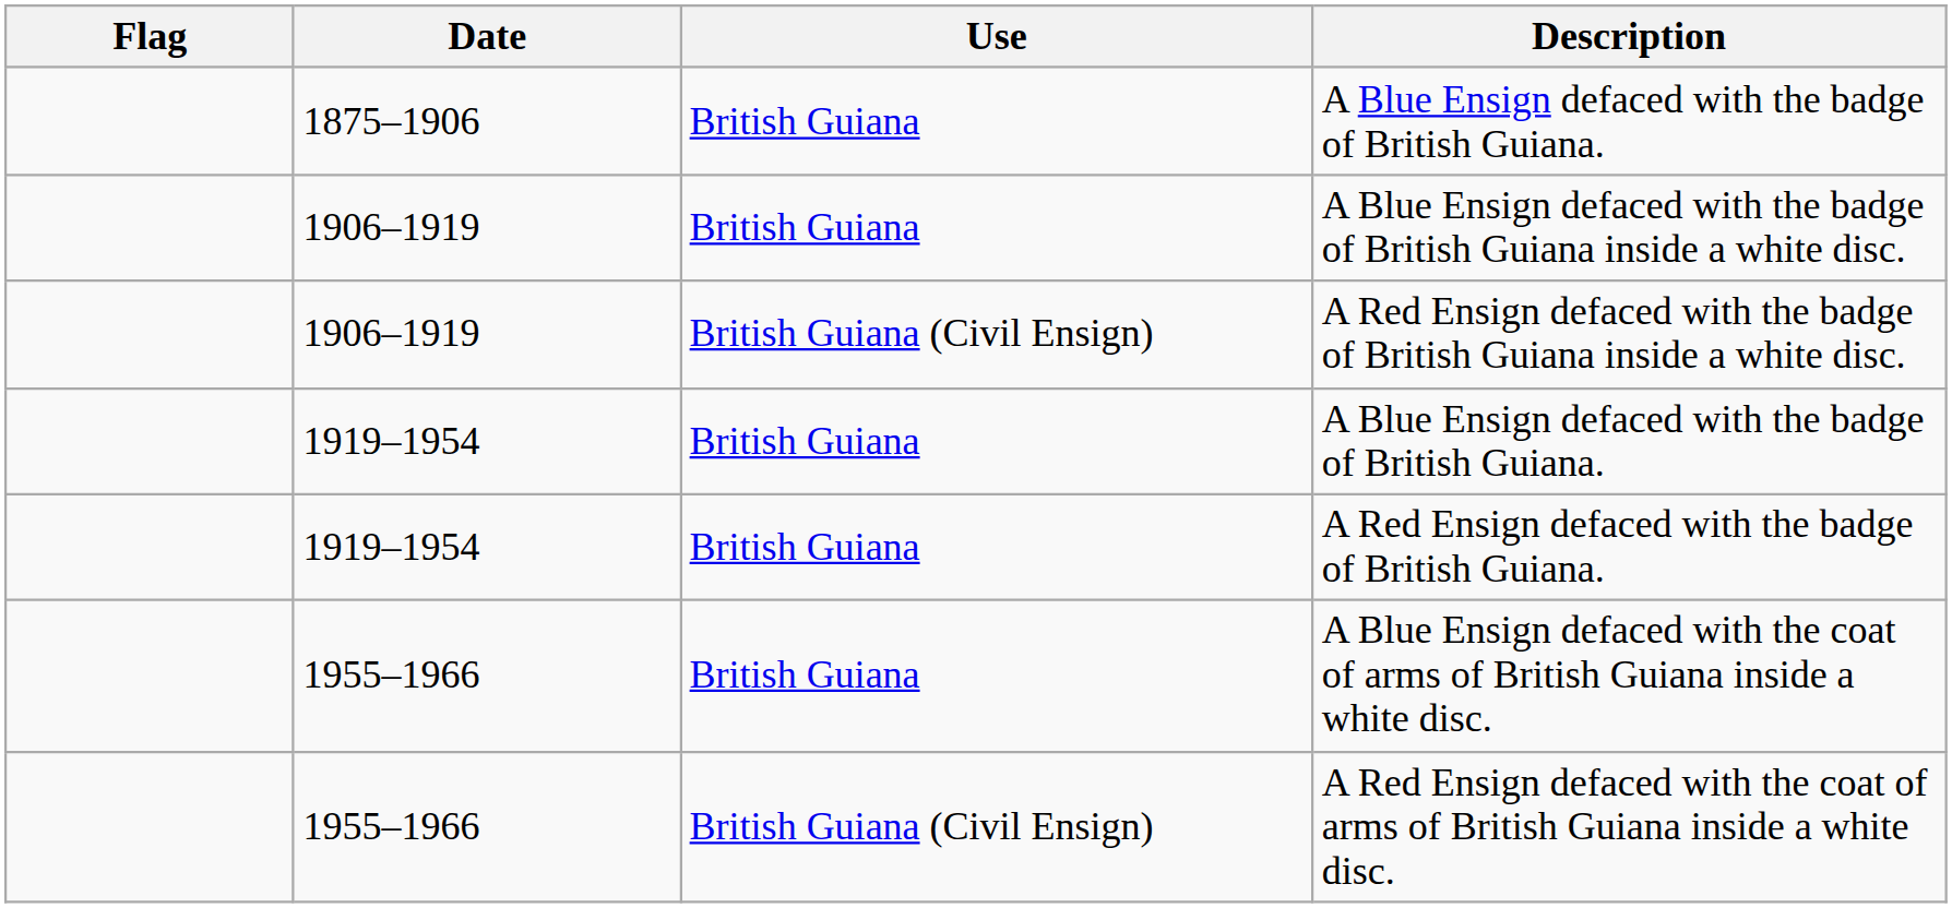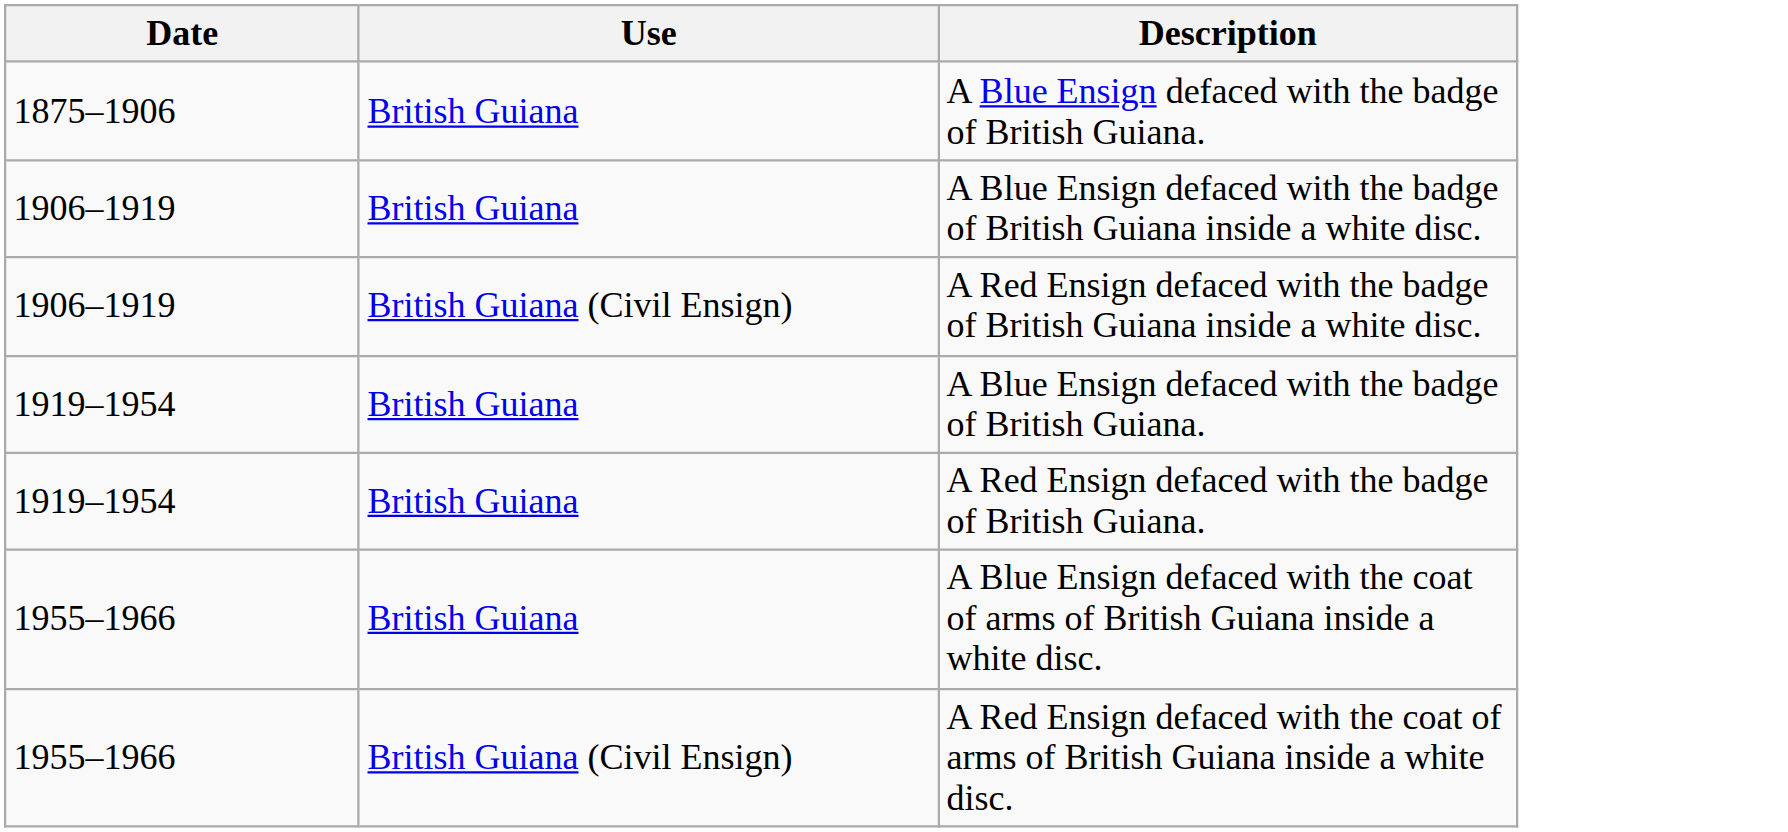 <table class="wikitable">
 <tr style="background:#efefef;">
-<th style="width:110px;">Flag</th>
 <th style="width:150px;">Date</th>
 <th style="width:250px;">Use</th>
 <th style="width:250px;">Description</th>
 </tr>
 <tr>
-<td></td>
 <td>1875–1906</td>
 <td><a href='#'>British Guiana</a></td>
 <td>A <a href='#'>Blue Ensign</a> defaced with the badge of British Guiana.</td>
 </tr>
 <tr>
-<td></td>
 <td>1906–1919</td>
 <td><a href='#'>British Guiana</a></td>
 <td>A Blue Ensign defaced with the badge of British Guiana inside a white disc.</td>
 </tr>
 <tr>
-<td></td>
 <td>1906–1919</td>
 <td><a href='#'>British Guiana</a> (Civil Ensign)</td>
 <td>A Red Ensign defaced with the badge of British Guiana inside a white disc.</td>
 </tr>
 <tr>
-<td></td>
 <td>1919–1954</td>
 <td><a href='#'>British Guiana</a></td>
 <td>A Blue Ensign defaced with the badge of British Guiana.</td>
 </tr>
 <tr>
-<td></td>
 <td>1919–1954</td>
 <td><a href='#'>British Guiana</a></td>
 <td>A Red Ensign defaced with the badge of British Guiana.</td>
 </tr>
 <tr>
-<td></td>
 <td>1955–1966</td>
 <td><a href='#'>British Guiana</a></td>
 <td>A Blue Ensign defaced with the coat of arms of British Guiana inside a white disc.</td>
 </tr>
 <tr>
-<td></td>
 <td>1955–1966</td>
 <td><a href='#'>British Guiana</a> (Civil Ensign)</td>
 <td>A Red Ensign defaced with the coat of arms of British Guiana inside a white disc.</td>
 </tr>
 </table>
